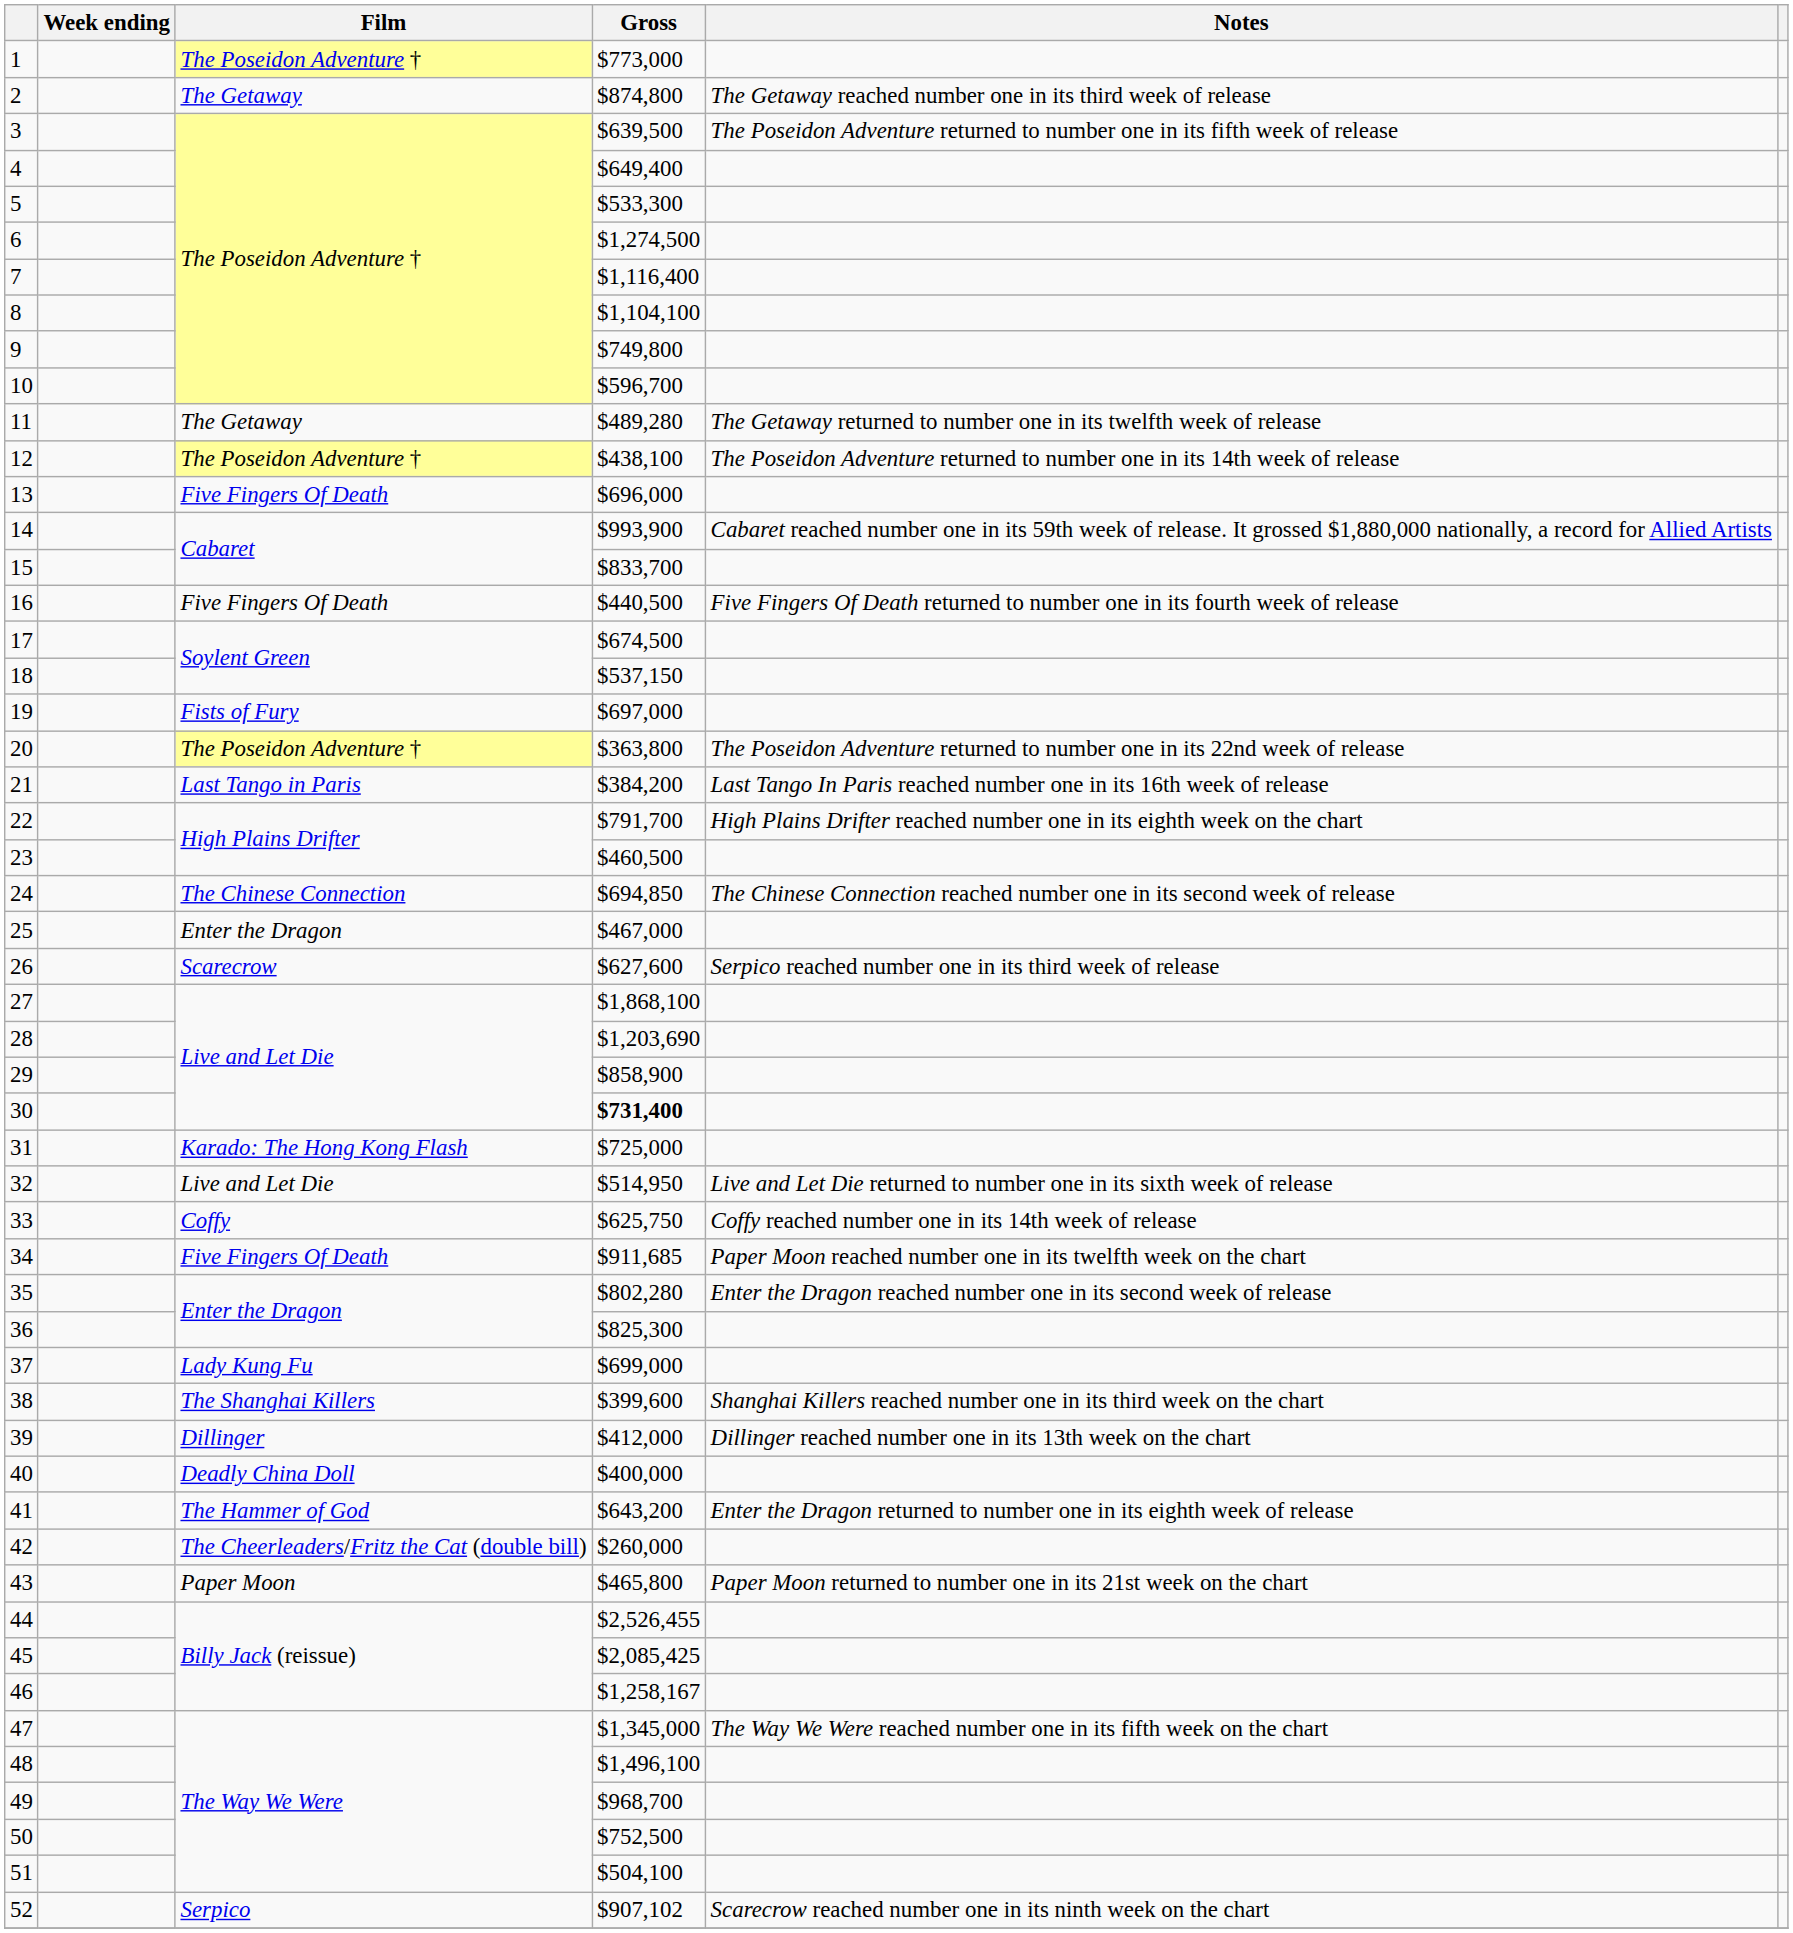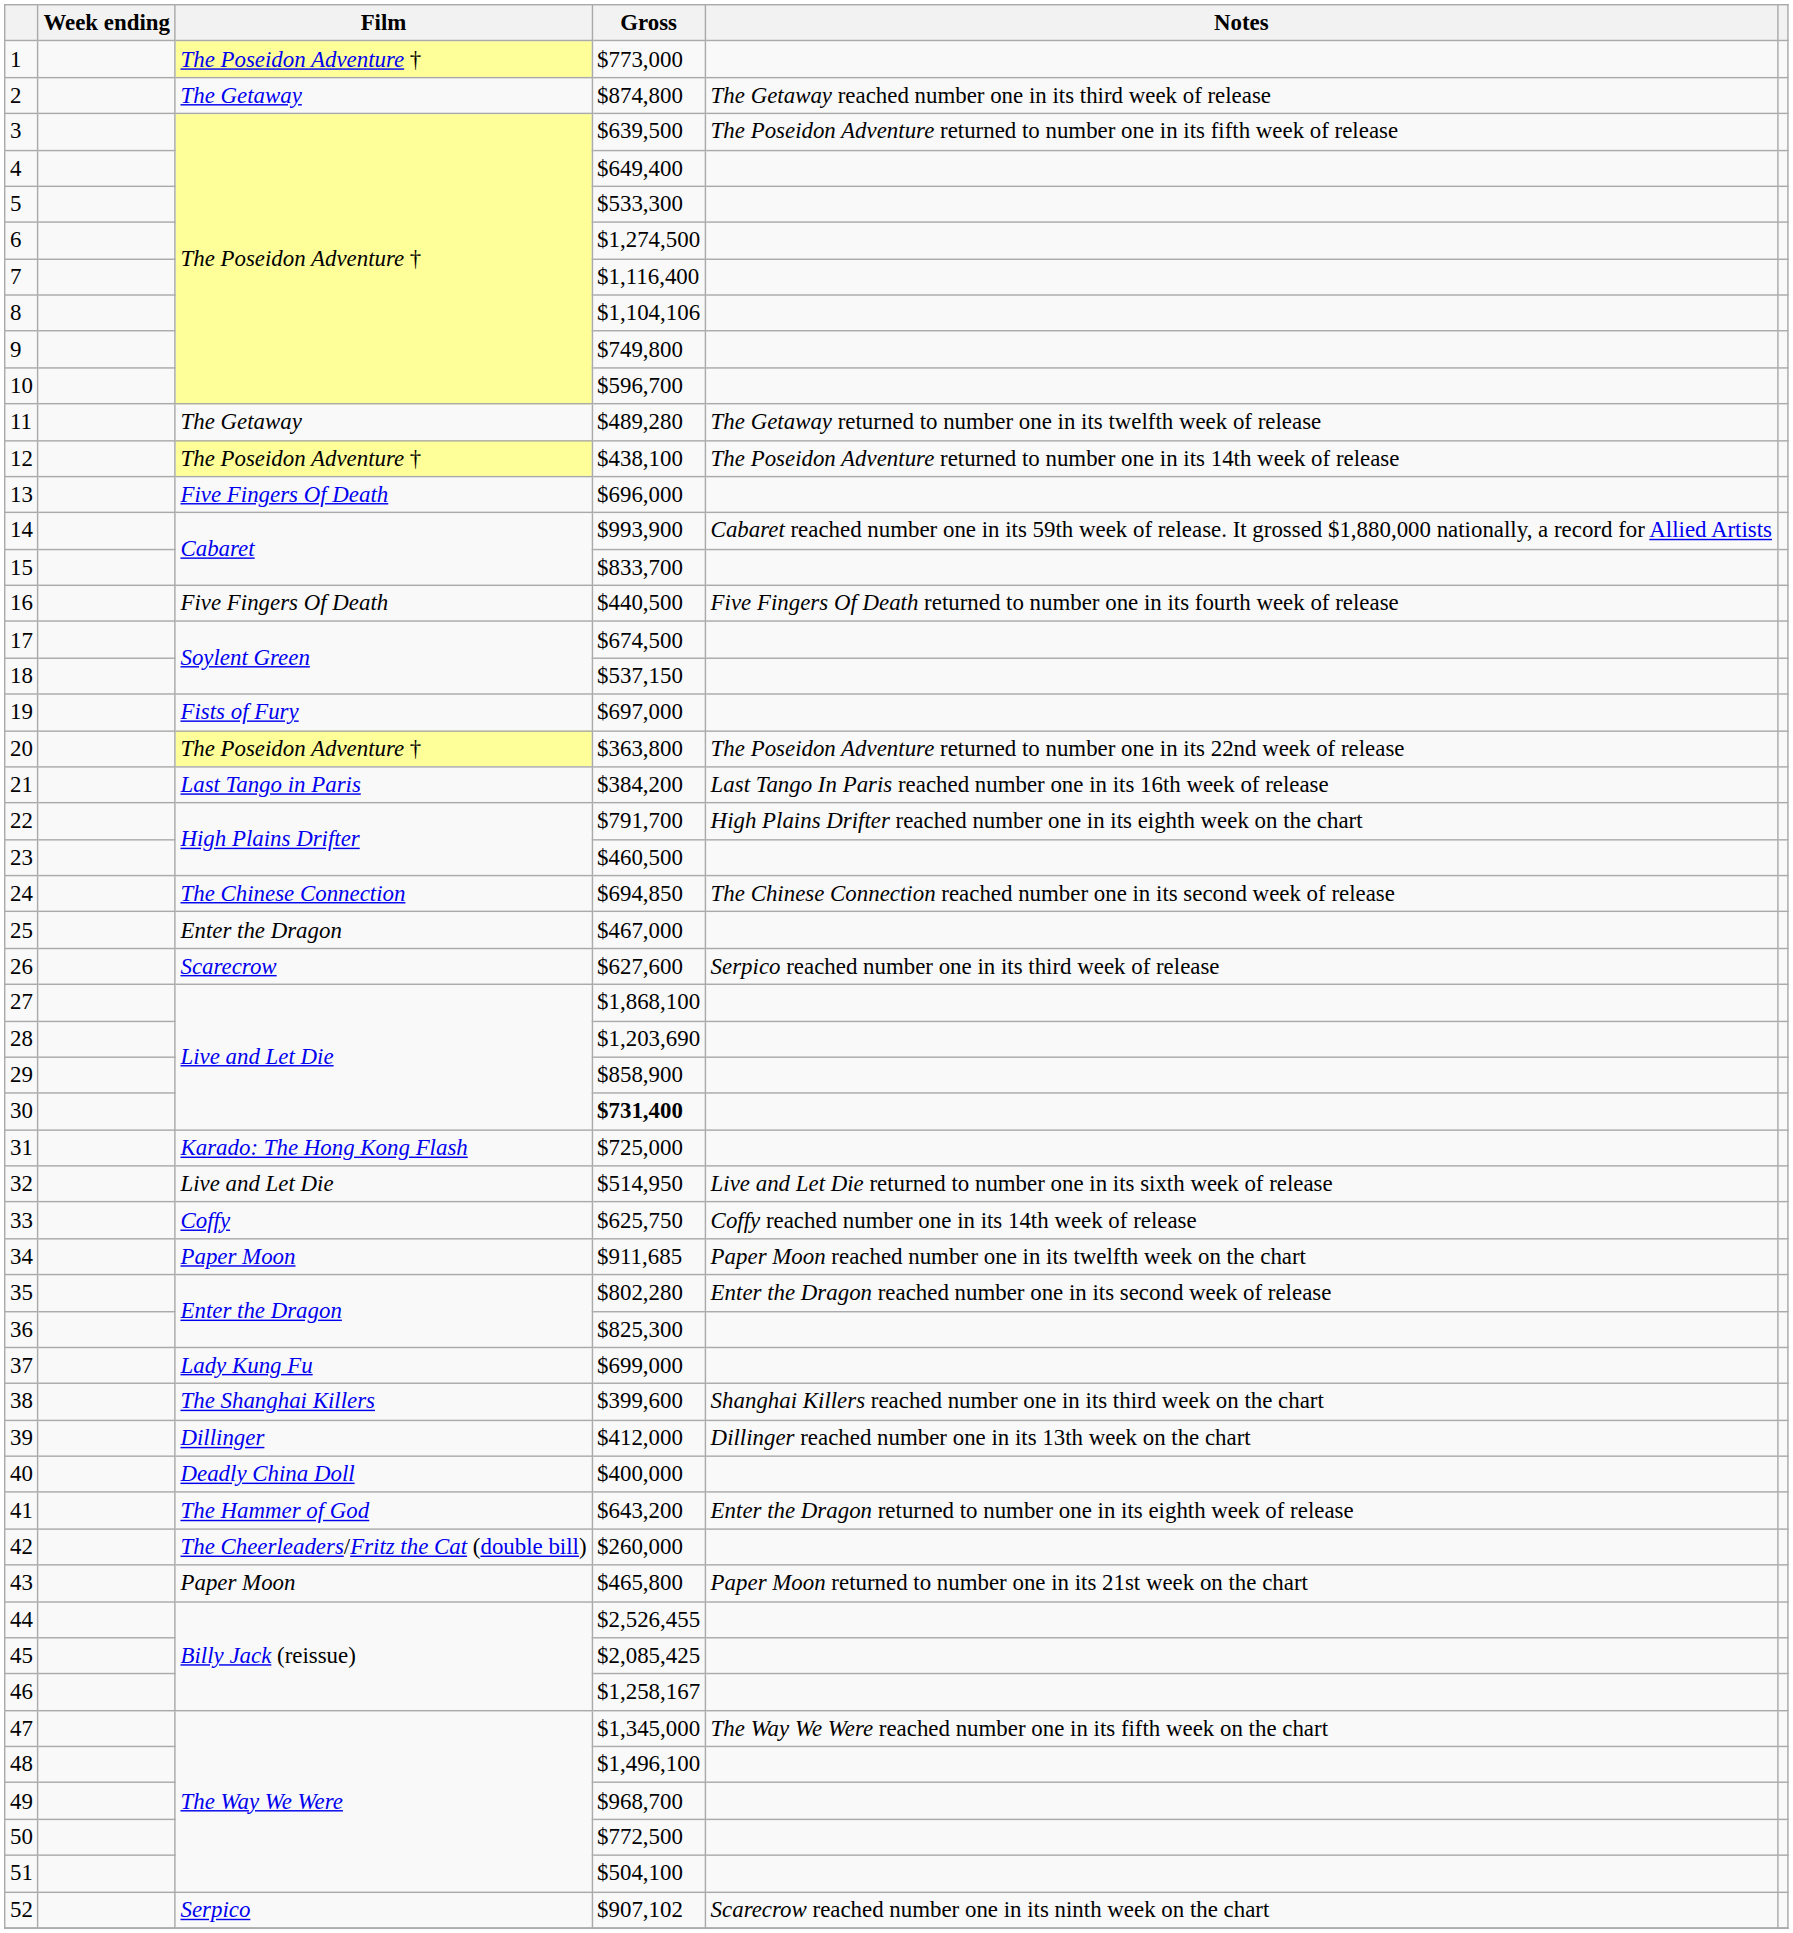 <table class="wikitable sortable">
 <tr>
 <th></th>
 <th>Week ending</th>
 <th>Film</th>
 <th>Gross</th>
 <th>Notes</th>
 <th class="unsortable"></th>
 </tr>
 <tr>
 <td>1</td>
 <td></td>
 <td style="background-color:#FFFF99"><em><a href='#'>The Poseidon Adventure</a></em> †</td>
 <td>$773,000</td>
 <td></td>
 <td></td>
 </tr>
 <tr>
 <td>2</td>
 <td></td>
 <td><em><a href='#'>The Getaway</a></em></td>
 <td>$874,800</td>
 <td><em>The Getaway</em> reached number one in its third week of release</td>
 <td></td>
 </tr>
 <tr>
 <td>3</td>
 <td></td>
 <td rowspan="8" style="background-color:#FFFF99"><em>The Poseidon Adventure</em> †</td>
 <td>$639,500</td>
 <td><em>The Poseidon Adventure</em> returned to number one in its fifth week of release</td>
 <td></td>
 </tr>
 <tr>
 <td>4</td>
 <td></td>
 <td>$649,400</td>
 <td></td>
 <td></td>
 </tr>
 <tr>
 <td>5</td>
 <td></td>
 <td>$533,300</td>
 <td></td>
 <td></td>
 </tr>
 <tr>
 <td>6</td>
 <td></td>
 <td>$1,274,500</td>
 <td></td>
 <td></td>
 </tr>
 <tr>
 <td>7</td>
 <td></td>
 <td>$1,116,400</td>
 <td></td>
 <td></td>
 </tr>
 <tr>
 <td>8</td>
 <td></td>
-<td>$1,104,100</td>
+<td>$1,104,106</td>
 <td></td>
 <td></td>
 </tr>
 <tr>
 <td>9</td>
 <td></td>
 <td>$749,800</td>
 <td></td>
 <td></td>
 </tr>
 <tr>
 <td>10</td>
 <td></td>
 <td>$596,700</td>
 <td></td>
 <td></td>
 </tr>
 <tr>
 <td>11</td>
 <td></td>
 <td><em>The Getaway</em></td>
 <td>$489,280</td>
 <td><em>The Getaway</em> returned to number one in its twelfth week of release</td>
 <td></td>
 </tr>
 <tr>
 <td>12</td>
 <td></td>
 <td style="background-color:#FFFF99"><em>The Poseidon Adventure</em> †</td>
 <td>$438,100</td>
 <td><em>The Poseidon Adventure</em> returned to number one in its 14th week of release</td>
 <td></td>
 </tr>
 <tr>
 <td>13</td>
 <td></td>
 <td><em><a href='#'>Five Fingers Of Death</a></em></td>
 <td>$696,000</td>
 <td></td>
 <td></td>
 </tr>
 <tr>
 <td>14</td>
 <td></td>
 <td rowspan="2"><em><a href='#'>Cabaret</a></em></td>
 <td>$993,900</td>
 <td><em>Cabaret</em> reached number one in its 59th week of release. It grossed $1,880,000 nationally, a record for <a href='#'>Allied Artists</a></td>
 <td></td>
 </tr>
 <tr>
 <td>15</td>
 <td></td>
 <td>$833,700</td>
 <td></td>
 <td></td>
 </tr>
 <tr>
 <td>16</td>
 <td></td>
 <td><em>Five Fingers Of Death</em></td>
 <td>$440,500</td>
 <td><em>Five Fingers Of Death</em> returned to number one in its fourth week of release</td>
 <td></td>
 </tr>
 <tr>
 <td>17</td>
 <td></td>
 <td rowspan="2"><em><a href='#'>Soylent Green</a></em></td>
 <td>$674,500</td>
 <td></td>
 <td></td>
 </tr>
 <tr>
 <td>18</td>
 <td></td>
 <td>$537,150</td>
 <td></td>
 <td></td>
 </tr>
 <tr>
 <td>19</td>
 <td></td>
 <td><em><a href='#'>Fists of Fury</a></em></td>
 <td>$697,000</td>
 <td></td>
 <td></td>
 </tr>
 <tr>
 <td>20</td>
 <td></td>
 <td style="background-color:#FFFF99"><em>The Poseidon Adventure</em> †</td>
 <td>$363,800</td>
 <td><em>The Poseidon Adventure</em> returned to number one in its 22nd week of release</td>
 <td></td>
 </tr>
 <tr>
 <td>21</td>
 <td></td>
 <td><em><a href='#'>Last Tango in Paris</a></em></td>
 <td>$384,200</td>
 <td><em>Last Tango In Paris</em> reached number one in its 16th week of release</td>
 <td></td>
 </tr>
 <tr>
 <td>22</td>
 <td></td>
 <td rowspan="2"><em><a href='#'>High Plains Drifter</a></em></td>
 <td>$791,700</td>
 <td><em>High Plains Drifter</em> reached number one in its eighth week on the chart</td>
 <td></td>
 </tr>
 <tr>
 <td>23</td>
 <td></td>
 <td>$460,500</td>
 <td></td>
 <td></td>
 </tr>
 <tr>
 <td>24</td>
 <td></td>
 <td><em><a href='#'>The Chinese Connection</a></em></td>
 <td>$694,850</td>
 <td><em>The Chinese Connection</em> reached number one in its second week of release</td>
 <td></td>
 </tr>
 <tr>
 <td>25</td>
 <td></td>
 <td><em>Enter the Dragon</em></td>
 <td>$467,000</td>
 <td></td>
 <td></td>
 </tr>
 <tr>
 <td>26</td>
 <td></td>
 <td><em><a href='#'>Scarecrow</a></em></td>
 <td>$627,600</td>
 <td><em>Serpico</em> reached number one in its third week of release</td>
 <td></td>
 </tr>
 <tr>
 <td>27</td>
 <td></td>
 <td rowspan="4"><em><a href='#'>Live and Let Die</a></em></td>
 <td>$1,868,100</td>
 <td></td>
 <td></td>
 </tr>
 <tr>
 <td>28</td>
 <td></td>
 <td>$1,203,690</td>
 <td></td>
 <td></td>
 </tr>
 <tr>
 <td>29</td>
 <td></td>
 <td>$858,900</td>
 <td></td>
 <td></td>
 </tr>
 <tr>
 <td>30</td>
 <td></td>
 <td><strong>$731,400</strong></td>
 <td></td>
 <td></td>
 </tr>
 <tr>
 <td>31</td>
 <td></td>
 <td><em><a href='#'>Karado: The Hong Kong Flash</a></em></td>
 <td>$725,000</td>
 <td></td>
 <td></td>
 </tr>
 <tr>
 <td>32</td>
 <td></td>
 <td><em>Live and Let Die</em></td>
 <td>$514,950</td>
 <td><em>Live and Let Die</em> returned to number one in its sixth week of release</td>
 <td></td>
 </tr>
 <tr>
 <td>33</td>
 <td></td>
 <td><em><a href='#'>Coffy</a></em></td>
 <td>$625,750</td>
 <td><em>Coffy</em> reached number one in its 14th week of release</td>
 <td></td>
 </tr>
 <tr>
 <td>34</td>
 <td></td>
-<td><em><a href='#'>Five Fingers Of Death</a></em></td>
+<td><em><a href='#'>Paper Moon</a></em></td>
 <td>$911,685</td>
 <td><em>Paper Moon</em> reached number one in its twelfth week on the chart</td>
 <td></td>
 </tr>
 <tr>
 <td>35</td>
 <td></td>
 <td rowspan="2"><em><a href='#'>Enter the Dragon</a></em></td>
 <td>$802,280</td>
 <td><em>Enter the Dragon</em> reached number one in its second week of release</td>
 <td></td>
 </tr>
 <tr>
 <td>36</td>
 <td></td>
 <td>$825,300</td>
 <td></td>
 <td></td>
 </tr>
 <tr>
 <td>37</td>
 <td></td>
 <td><em><a href='#'>Lady Kung Fu</a></em></td>
 <td>$699,000</td>
 <td></td>
 <td></td>
 </tr>
 <tr>
 <td>38</td>
 <td></td>
 <td><em><a href='#'>The Shanghai Killers</a></em></td>
 <td>$399,600</td>
 <td><em>Shanghai Killers</em> reached number one in its third week on the chart</td>
 <td></td>
 </tr>
 <tr>
 <td>39</td>
 <td></td>
 <td><em><a href='#'>Dillinger</a></em></td>
 <td>$412,000</td>
 <td><em>Dillinger</em> reached number one in its 13th week on the chart</td>
 <td></td>
 </tr>
 <tr>
 <td>40</td>
 <td></td>
 <td><em><a href='#'>Deadly China Doll</a></em></td>
 <td>$400,000</td>
 <td></td>
 <td></td>
 </tr>
 <tr>
 <td>41</td>
 <td></td>
 <td><em><a href='#'>The Hammer of God</a></em></td>
 <td>$643,200</td>
 <td><em>Enter the Dragon</em> returned to number one in its eighth week of release</td>
 <td></td>
 </tr>
 <tr>
 <td>42</td>
 <td></td>
 <td><em><a href='#'>The Cheerleaders</a></em>/<em><a href='#'>Fritz the Cat</a></em> (<a href='#'>double bill</a>)</td>
 <td>$260,000</td>
 <td></td>
 <td></td>
 </tr>
 <tr>
 <td>43</td>
 <td></td>
 <td><em>Paper Moon</em></td>
 <td>$465,800</td>
 <td><em>Paper Moon</em> returned to number one in its 21st week on the chart</td>
 <td></td>
 </tr>
 <tr>
 <td>44</td>
 <td></td>
 <td rowspan="3"><em><a href='#'>Billy Jack</a></em> (reissue)</td>
 <td>$2,526,455</td>
 <td></td>
 <td></td>
 </tr>
 <tr>
 <td>45</td>
 <td></td>
 <td>$2,085,425</td>
 <td></td>
 <td></td>
 </tr>
 <tr>
 <td>46</td>
 <td></td>
 <td>$1,258,167</td>
 <td></td>
 <td></td>
 </tr>
 <tr>
 <td>47</td>
 <td></td>
 <td rowspan="5"><em><a href='#'>The Way We Were</a></em></td>
 <td>$1,345,000</td>
 <td><em>The Way We Were</em> reached number one in its fifth week on the chart</td>
 <td></td>
 </tr>
 <tr>
 <td>48</td>
 <td></td>
 <td>$1,496,100</td>
 <td></td>
 <td></td>
 </tr>
 <tr>
 <td>49</td>
 <td></td>
 <td>$968,700</td>
 <td></td>
 <td></td>
 </tr>
 <tr>
 <td>50</td>
 <td></td>
-<td>$752,500</td>
+<td>$772,500</td>
 <td></td>
 <td></td>
 </tr>
 <tr>
 <td>51</td>
 <td></td>
 <td>$504,100</td>
 <td></td>
 <td></td>
 </tr>
 <tr>
 <td>52</td>
 <td></td>
 <td><em><a href='#'>Serpico</a></em></td>
 <td>$907,102</td>
 <td><em>Scarecrow</em> reached number one in its ninth week on the chart</td>
 <td></td>
 </tr>
 <tr>
 </tr>
 </table>
